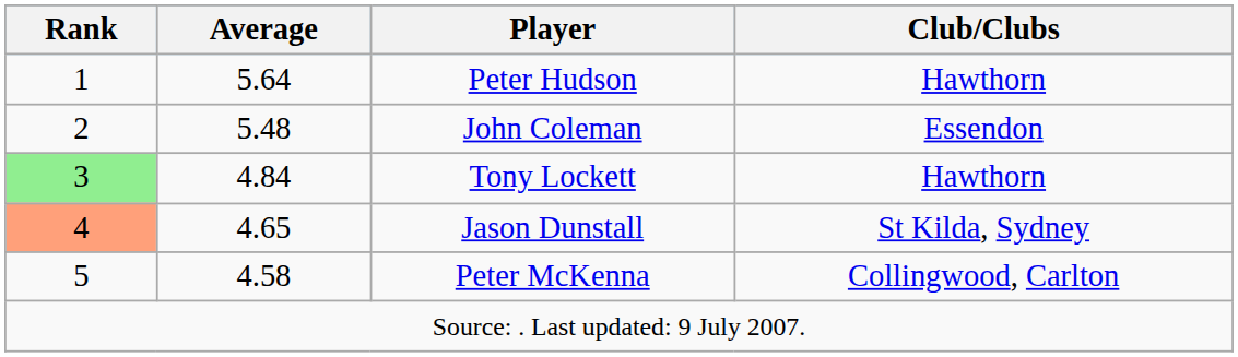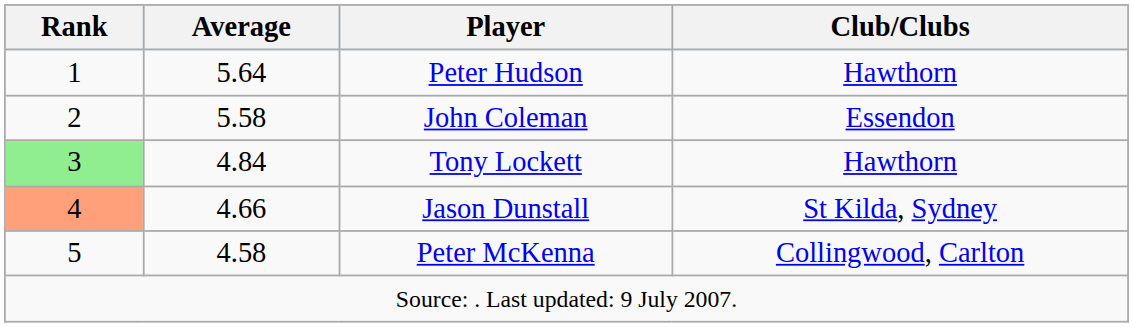 <table class="wikitable" style="text-align:center; width:50%;">
 <tr style="background:#87cefa;">
 <th>Rank</th>
 <th>Average</th>
 <th>Player</th>
 <th>Club/Clubs</th>
 </tr>
 <tr>
 <td>1</td>
 <td>5.64</td>
 <td><a href='#'>Peter Hudson</a></td>
 <td><a href='#'>Hawthorn</a></td>
 </tr>
 <tr>
 <td>2</td>
-<td>5.48</td>
+<td>5.58</td>
 <td><a href='#'>John Coleman</a></td>
 <td><a href='#'>Essendon</a></td>
 </tr>
 <tr>
 <td style="background: lightgreen;">3</td>
 <td>4.84</td>
 <td><a href='#'>Tony Lockett</a></td>
 <td><a href='#'>Hawthorn</a></td>
 </tr>
 <tr>
 <td style="background: lightsalmon;">4</td>
-<td>4.65</td>
+<td>4.66</td>
 <td><a href='#'>Jason Dunstall</a></td>
 <td><a href='#'>St Kilda</a>, <a href='#'>Sydney</a></td>
 </tr>
 <tr>
 <td>5</td>
 <td>4.58</td>
 <td><a href='#'>Peter McKenna</a></td>
 <td><a href='#'>Collingwood</a>, <a href='#'>Carlton</a></td>
 </tr>
 <tr>
 <td colspan=7><small>Source: . Last updated: 9 July 2007.</small></td>
 </tr>
 </table>
